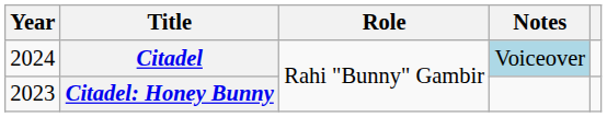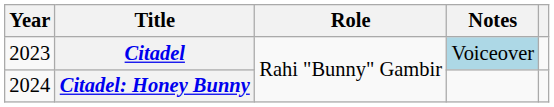 <table class="wikitable sortable plainrowheaders">
 <tr style="text-align:center;">
 <th scope="col">Year</th>
 <th scope="col">Title</th>
 <th scope="col">Role</th>
 <th class="unsortable" scope="col">Notes</th>
 <th class="unsortable" scope="col"></th>
 </tr>
 <tr>
-<td>2024</td>
+<td>2023</td>
 <th scope="row"><em><a href='#'>Citadel</a></em></th>
 <td rowspan="2">Rahi "Bunny" Gambir</td>
 <td style="background: lightblue;">Voiceover</td>
 <td></td>
 </tr>
 <tr>
-<td>2023</td>
+<td>2024</td>
 <th scope="row"><em><a href='#'>Citadel: Honey Bunny</a></em></th>
 <td></td>
 <td></td>
 </tr>
 </table>
